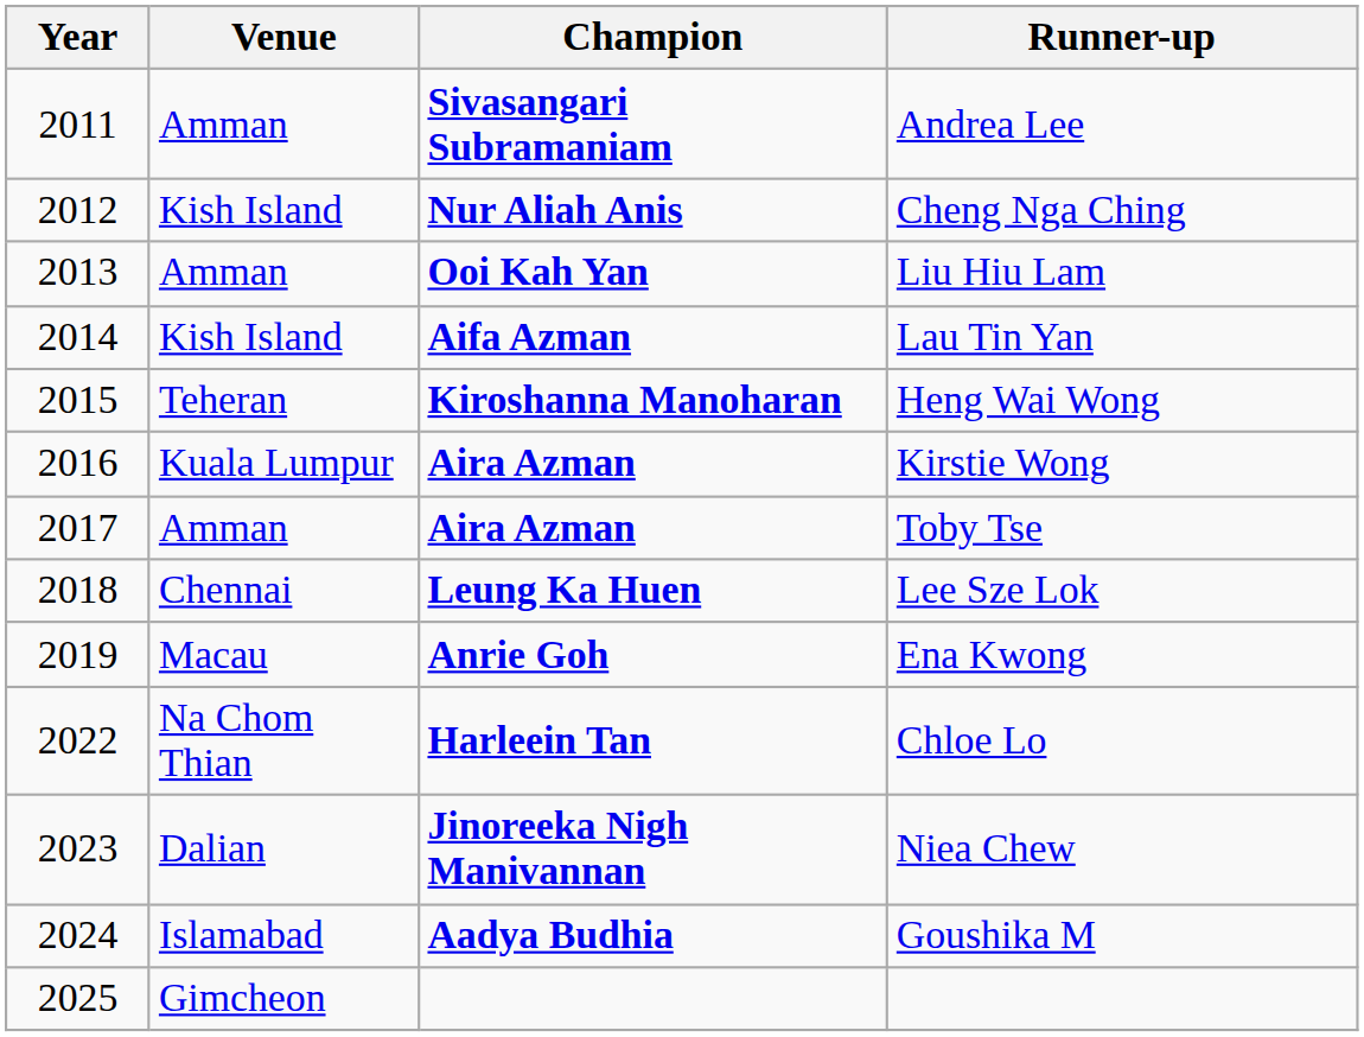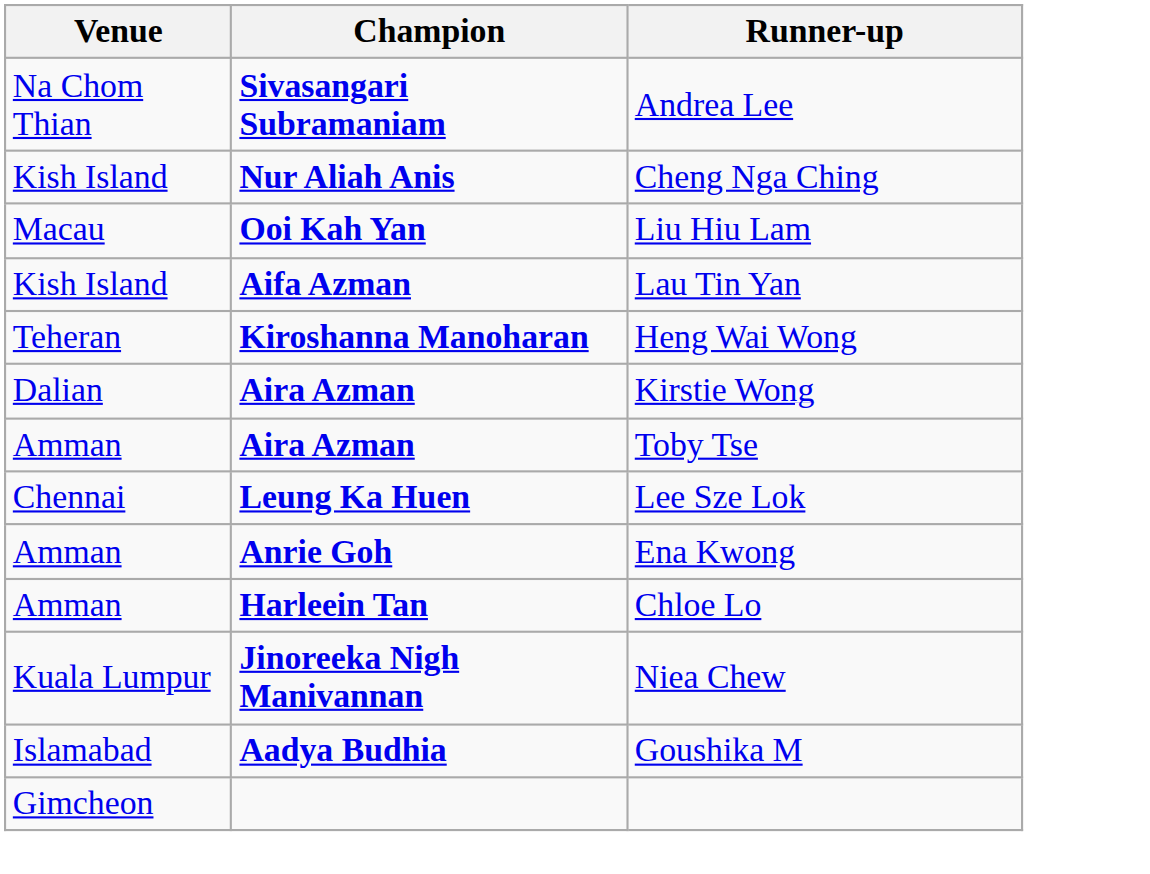 <table class="sortable wikitable">
 <tr>
-<th width=50>Year</th>
 <th width=100>Venue</th>
 <th width=180>Champion</th>
 <th width=180>Runner-up</th>
 </tr>
 <tr>
-<td align=center>  2011</td>
-<td><a href='#'>Amman</a></td>
+<td><a href='#'>Na Chom Thian</a></td>
 <td> <strong><a href='#'>Sivasangari Subramaniam</a> </strong></td>
 <td> <a href='#'>Andrea Lee</a></td>
 </tr>
 <tr>
-<td align=center> 2012</td>
 <td><a href='#'>Kish Island</a></td>
 <td> <strong><a href='#'>Nur Aliah Anis</a> </strong></td>
 <td> <a href='#'>Cheng Nga Ching</a></td>
 </tr>
 <tr>
-<td align=center> 2013</td>
-<td><a href='#'>Amman</a></td>
+<td><a href='#'>Macau</a></td>
 <td> <strong><a href='#'>Ooi Kah Yan</a> </strong></td>
 <td> <a href='#'>Liu Hiu Lam</a></td>
 </tr>
 <tr>
-<td align=center> 2014</td>
 <td><a href='#'>Kish Island</a></td>
 <td> <strong><a href='#'>Aifa Azman</a> </strong></td>
 <td> <a href='#'>Lau Tin Yan</a></td>
 </tr>
 <tr>
-<td align=center> 2015</td>
 <td><a href='#'>Teheran</a></td>
 <td> <strong><a href='#'>Kiroshanna Manoharan</a> </strong></td>
 <td> <a href='#'>Heng Wai Wong</a></td>
 </tr>
 <tr>
-<td align=center> 2016</td>
-<td><a href='#'>Kuala Lumpur</a></td>
+<td><a href='#'>Dalian</a></td>
 <td> <strong><a href='#'>Aira Azman</a> </strong></td>
 <td> <a href='#'>Kirstie Wong</a></td>
 </tr>
 <tr>
-<td align=center> 2017</td>
 <td><a href='#'>Amman</a></td>
 <td> <strong><a href='#'>Aira Azman</a> </strong></td>
 <td> <a href='#'>Toby Tse</a></td>
 </tr>
 <tr>
-<td align=center> 2018</td>
 <td><a href='#'>Chennai</a></td>
 <td> <strong><a href='#'>Leung Ka Huen</a> </strong></td>
 <td> <a href='#'>Lee Sze Lok</a></td>
 </tr>
 <tr>
-<td align=center> 2019</td>
-<td><a href='#'>Macau</a></td>
+<td><a href='#'>Amman</a></td>
 <td> <strong><a href='#'>Anrie Goh</a> </strong></td>
 <td> <a href='#'>Ena Kwong</a></td>
 </tr>
 <tr>
-<td align=center> 2022</td>
-<td><a href='#'>Na Chom Thian</a></td>
+<td><a href='#'>Amman</a></td>
 <td> <strong><a href='#'>Harleein Tan</a></strong></td>
 <td> <a href='#'>Chloe Lo</a></td>
 </tr>
 <tr>
-<td align=center> 2023</td>
-<td><a href='#'>Dalian</a></td>
+<td><a href='#'>Kuala Lumpur</a></td>
 <td> <strong><a href='#'>Jinoreeka Nigh Manivannan</a></strong></td>
 <td> <a href='#'>Niea Chew</a></td>
 </tr>
 <tr>
-<td align=center> 2024</td>
 <td><a href='#'>Islamabad</a></td>
 <td> <strong><a href='#'>Aadya Budhia</a></strong></td>
 <td> <a href='#'>Goushika M</a></td>
 </tr>
 <tr>
-<td align=center> 2025</td>
 <td><a href='#'>Gimcheon</a></td>
 <td></td>
 <td></td>
 </tr>
 </table>
